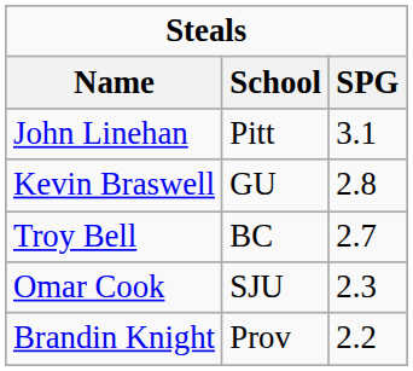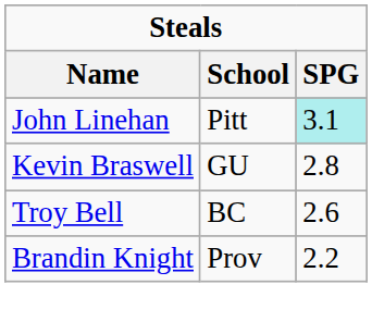 <table class="wikitable">
 <tr>
 <td colspan=3 style="text-align:center;"><strong>Steals</strong></td>
 </tr>
 <tr>
 <th>Name</th>
 <th>School</th>
 <th>SPG</th>
 </tr>
 <tr>
 <td><a href='#'>John Linehan</a></td>
 <td>Pitt</td>
-<td>3.1</td>
+<td style="background: paleturquoise;">3.1</td>
 </tr>
 <tr>
 <td><a href='#'>Kevin Braswell</a></td>
 <td>GU</td>
 <td>2.8</td>
 </tr>
 <tr>
 <td><a href='#'>Troy Bell</a></td>
 <td>BC</td>
-<td>2.7</td>
-</tr>
-<tr>
-<td><a href='#'>Omar Cook</a></td>
-<td>SJU</td>
-<td>2.3</td>
+<td>2.6</td>
 </tr>
 <tr>
 <td><a href='#'>Brandin Knight</a></td>
 <td>Prov</td>
 <td>2.2</td>
 </tr>
 </table>
